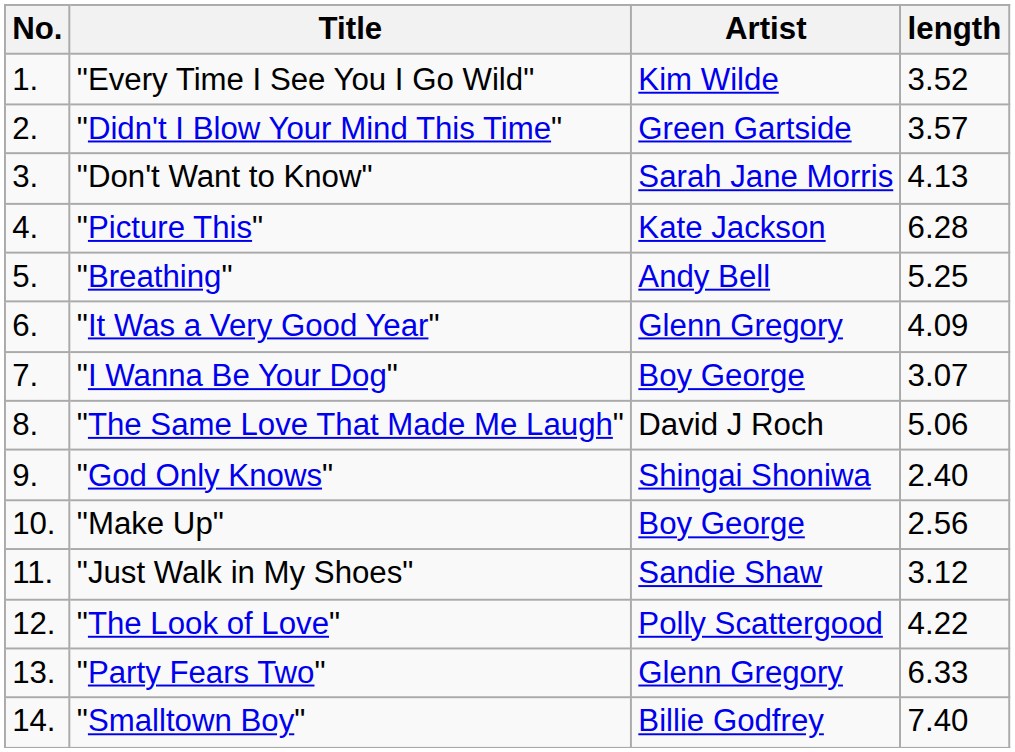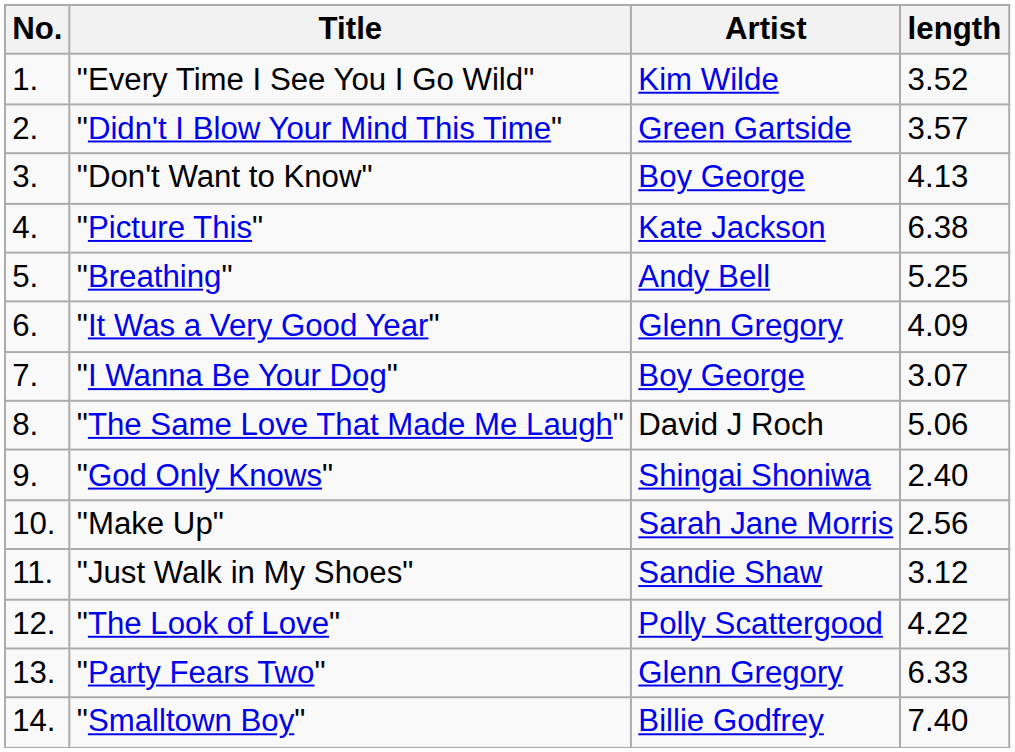 <table class="wikitable">
 <tr>
 <th>No.</th>
 <th>Title</th>
 <th>Artist</th>
 <th>length</th>
 </tr>
 <tr>
 <td>1.</td>
 <td>"Every Time I See You I Go Wild"</td>
 <td><a href='#'>Kim Wilde</a></td>
 <td>3.52</td>
 </tr>
 <tr>
 <td>2.</td>
 <td>"<a href='#'>Didn't I Blow Your Mind This Time</a>"</td>
 <td><a href='#'>Green Gartside</a></td>
 <td>3.57</td>
 </tr>
 <tr>
 <td>3.</td>
 <td>"Don't Want to Know"</td>
-<td><a href='#'>Sarah Jane Morris</a></td>
+<td><a href='#'>Boy George</a></td>
 <td>4.13</td>
 </tr>
 <tr>
 <td>4.</td>
 <td>"<a href='#'>Picture This</a>"</td>
 <td><a href='#'>Kate Jackson</a></td>
-<td>6.28</td>
+<td>6.38</td>
 </tr>
 <tr>
 <td>5.</td>
 <td>"<a href='#'>Breathing</a>"</td>
 <td><a href='#'>Andy Bell</a></td>
 <td>5.25</td>
 </tr>
 <tr>
 <td>6.</td>
 <td>"<a href='#'>It Was a Very Good Year</a>"</td>
 <td><a href='#'>Glenn Gregory</a></td>
 <td>4.09</td>
 </tr>
 <tr>
 <td>7.</td>
 <td>"<a href='#'>I Wanna Be Your Dog</a>"</td>
 <td><a href='#'>Boy George</a></td>
 <td>3.07</td>
 </tr>
 <tr>
 <td>8.</td>
 <td>"<a href='#'>The Same Love That Made Me Laugh</a>"</td>
 <td>David J Roch</td>
 <td>5.06</td>
 </tr>
 <tr>
 <td>9.</td>
 <td>"<a href='#'>God Only Knows</a>"</td>
 <td><a href='#'>Shingai Shoniwa</a></td>
 <td>2.40</td>
 </tr>
 <tr>
 <td>10.</td>
 <td>"Make Up"</td>
-<td><a href='#'>Boy George</a></td>
+<td><a href='#'>Sarah Jane Morris</a></td>
 <td>2.56</td>
 </tr>
 <tr>
 <td>11.</td>
 <td>"Just Walk in My Shoes"</td>
 <td><a href='#'>Sandie Shaw</a></td>
 <td>3.12</td>
 </tr>
 <tr>
 <td>12.</td>
 <td>"<a href='#'>The Look of Love</a>"</td>
 <td><a href='#'>Polly Scattergood</a></td>
 <td>4.22</td>
 </tr>
 <tr>
 <td>13.</td>
 <td>"<a href='#'>Party Fears Two</a>"</td>
 <td><a href='#'>Glenn Gregory</a></td>
 <td>6.33</td>
 </tr>
 <tr>
 <td>14.</td>
 <td>"<a href='#'>Smalltown Boy</a>"</td>
 <td><a href='#'>Billie Godfrey</a></td>
 <td>7.40</td>
 </tr>
 <tr>
 </tr>
 </table>
